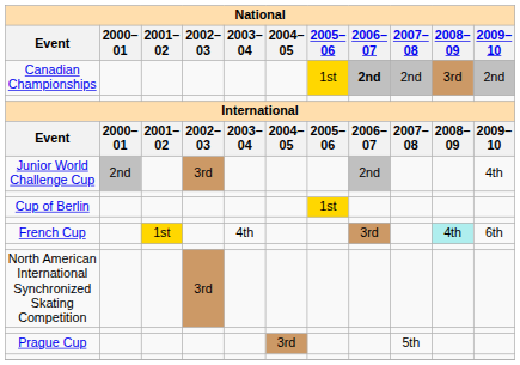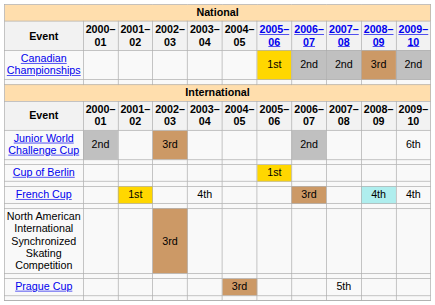 <table class="wikitable">
 <tr>
 <th style="background-color: #ffdead; " colspan="15" align="center"><strong>National</strong></th>
 </tr>
 <tr>
 <th>Event</th>
 <th>2000–01</th>
 <th>2001–02</th>
 <th>2002–03</th>
 <th>2003–04</th>
 <th>2004–05</th>
 <th><a href='#'>2005–06</a></th>
 <th><a href='#'>2006–07</a></th>
 <th><a href='#'>2007–08</a></th>
 <th><a href='#'>2008–09</a></th>
 <th><a href='#'>2009–10</a></th>
 </tr>
 <tr>
 <td align="center"><a href='#'>Canadian Championships</a></td>
 <td 2000-01 align="center"></td>
 <td 2001-02 align="center"></td>
 <td 2002-03 align="center"></td>
 <td 2003-04 align="center"></td>
 <td 2004-05 align="center"></td>
 <td 2005-06 align="center" bgcolor="gold">1st</td>
-<td 2006-07 align="center" bgcolor="silver"><strong>2nd</strong></td>
+<td 2006-07 align="center" bgcolor="silver">2nd</td>
 <td 2007-08 align="center" bgcolor="silver">2nd</td>
 <td 2008-09 align="center" bgcolor="cc9966">3rd</td>
 <td 2009-10 align="center" bgcolor="silver">2nd</td>
 </tr>
 <tr>
 <td align="center"></td>
 <td 2000-01 align="center"></td>
 <td 2001-02 align="center"></td>
 <td 2002-03 align="center"></td>
 <td 2003-04 align="center"></td>
 <td 2004-05 align="center"></td>
 <td 2005-06 align="center"></td>
 <td 2006-07 align="center"></td>
 <td 2007-08 align="center"></td>
 <td 2008-09 align="center"></td>
 <td 2009-10 align="center"></td>
 </tr>
 <tr>
 <th style="background-color: #ffdead; " colspan="11" align=center><strong>International</strong></th>
 </tr>
 <tr>
 <th>Event</th>
 <th>2000–01</th>
 <th>2001–02</th>
 <th>2002–03</th>
 <th>2003–04</th>
 <th>2004–05</th>
 <th>2005–06</th>
 <th>2006–07</th>
 <th>2007–08</th>
 <th>2008–09</th>
 <th>2009–10</th>
 </tr>
 <tr>
 <td align="center"><a href='#'>Junior World Challenge Cup</a></td>
 <td 2000-01 align="center" bgcolor="silver">2nd</td>
 <td 2001-02 align="center"></td>
 <td 2002-03 align="center" bgcolor="cc9966">3rd</td>
 <td 2003-04 align="center"></td>
 <td 2004-05 align="center"></td>
 <td 2005-06 align="center"></td>
 <td 2006-07 align="center" bgcolor="silver">2nd</td>
 <td 2007-08 align="center"></td>
 <td 2008-09 align="center"></td>
-<td 2009-10 align="center">4th</td>
+<td 2009-10 align="center">6th</td>
 </tr>
 <tr>
 <td align="center"></td>
 <td 2000-01 align="center"></td>
 <td 2001-02 align="center"></td>
 <td 2002-03 align="center"></td>
 <td 2003-04 align="center"></td>
 <td 2004-05 align="center"></td>
 <td 2005-06 align="center"></td>
 <td 2006-07 align="center"></td>
 <td 2007-08 align="center"></td>
 <td 2008-09 align="center"></td>
 <td 2009-10 align="center"></td>
 </tr>
 <tr>
 <td align="center"><a href='#'>Cup of Berlin</a></td>
 <td 2000-01 align="center"></td>
 <td 2001-02 align="center"></td>
 <td 2002-03 align="center"></td>
 <td 2003-04 align="center"></td>
 <td 2004-05 align="center"></td>
 <td 2005-06 align="center" bgcolor="gold">1st</td>
 <td 2006-07 align="center"></td>
 <td 2007-08 align="center"></td>
 <td 2008-09 align="center"></td>
 <td 2009-10 align="center"></td>
 </tr>
 <tr>
 <td align="center"></td>
 <td 2000-01 align="center"></td>
 <td 2001-02 align="center"></td>
 <td 2002-03 align="center"></td>
 <td 2003-04 align="center"></td>
 <td 2004-05 align="center"></td>
 <td 2005-06 align="center"></td>
 <td 2006-07 align="center"></td>
 <td 2007-08 align="center"></td>
 <td 2008-09 align="center"></td>
 <td 2009-10 align="center"></td>
 </tr>
 <tr>
 <td align="center"><a href='#'>French Cup</a></td>
 <td 2000-01 align="center"></td>
 <td 2001-02 align="center" bgcolor="gold">1st</td>
 <td 2002-03 align="center"></td>
 <td 2003-04 align="center">4th</td>
 <td 2004-05 align="center"></td>
 <td 2005-06 align="center"></td>
 <td 2006-07 align="center" bgcolor="cc9966">3rd</td>
 <td 2007-08 align="center"></td>
 <td 2008-09 align="center" style="background: paleturquoise;">4th</td>
-<td 2009-10 align="center">6th</td>
+<td 2009-10 align="center">4th</td>
 </tr>
 <tr>
 <td align="center"></td>
 <td 2000-01 align="center"></td>
 <td 2001-02 align="center"></td>
 <td 2002-03 align="center"></td>
 <td 2003-04 align="center"></td>
 <td 2004-05 align="center"></td>
 <td 2005-06 align="center"></td>
 <td 2006-07 align="center"></td>
 <td 2007-08 align="center"></td>
 <td 2008-09 align="center"></td>
 <td 2009-10 align="center"></td>
 </tr>
 <tr>
 <td align="center">North American International<br>Synchronized Skating Competition</td>
 <td 2000-01 align="center"></td>
 <td 2001-02 align="center"></td>
 <td 2002-03 align="center" bgcolor="cc9966">3rd</td>
 <td 2003-04 align="center"></td>
 <td 2004-05 align="center"></td>
 <td 2005-06 align="center"></td>
 <td 2006-07 align="center"></td>
 <td 2007-08 align="center"></td>
 <td 2008-09 align="center"></td>
 <td 2009-10 align="center"></td>
 </tr>
 <tr>
 <td align="center"></td>
 <td 2000-01 align="center"></td>
 <td 2001-02 align="center"></td>
 <td 2002-03 align="center"></td>
 <td 2003-04 align="center"></td>
 <td 2004-05 align="center"></td>
 <td 2005-06 align="center"></td>
 <td 2006-07 align="center"></td>
 <td 2007-08 align="center"></td>
 <td 2008-09 align="center"></td>
 <td 2009-10 align="center"></td>
 </tr>
 <tr>
 <td align="center"><a href='#'>Prague Cup</a></td>
 <td 2000-01 align="center"></td>
 <td 2001-02 align="center"></td>
 <td 2002-03 align="center"></td>
 <td 2003-04 align="center"></td>
 <td 2004-05 align="center" bgcolor="cc9966">3rd</td>
 <td 2005-06 align="center"></td>
 <td 2006-07 align="center"></td>
 <td 2007-08 align="center">5th</td>
 <td 2008-09 align="center"></td>
 <td 2009-10 align="center"></td>
 </tr>
 <tr>
 <td align="center"></td>
 <td 2000-01 align="center"></td>
 <td 2001-02 align="center"></td>
 <td 2002-03 align="center"></td>
 <td 2003-04 align="center"></td>
 <td 2004-05 align="center"></td>
 <td 2005-06 align="center"></td>
 <td 2006-07 align="center"></td>
 <td 2007-08 align="center"></td>
 <td 2008-09 align="center"></td>
 <td 2009-10 align="center"></td>
 </tr>
 <tr>
 </tr>
 </table>
